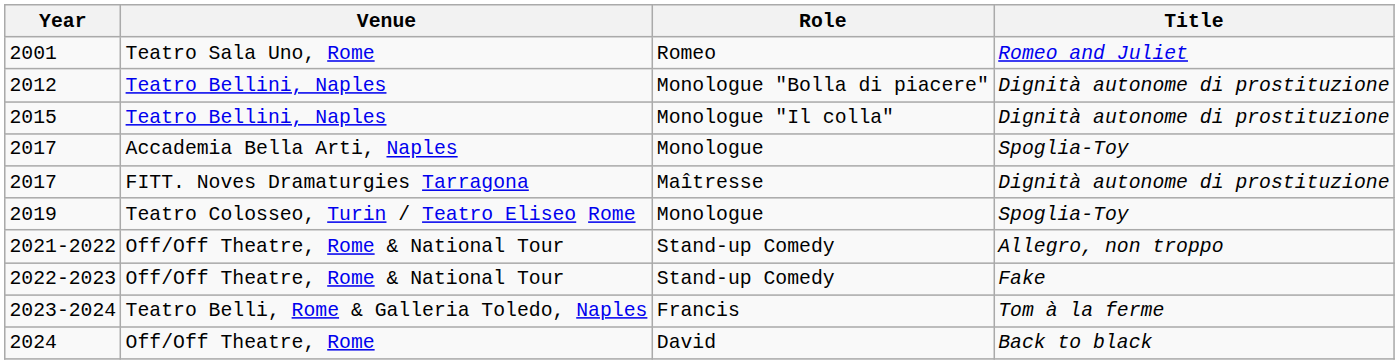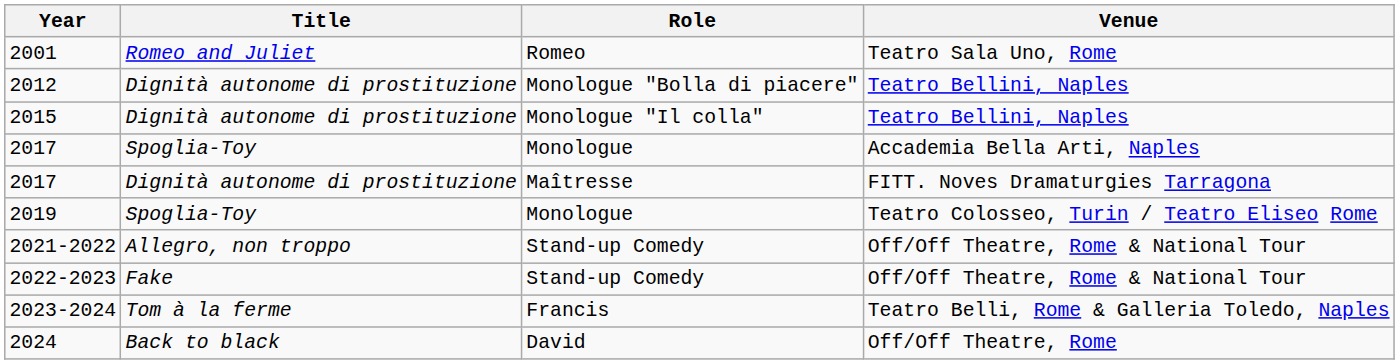 <table class="wikitable">
 <tr>
 <th>Year</th>
+<th>Title</th>
+<th>Role</th>
 <th>Venue</th>
-<th>Role</th>
-<th>Title</th>
 </tr>
 <tr>
 <td>2001</td>
+<td><em><a href='#'>Romeo and Juliet</a></em></td>
+<td>Romeo</td>
 <td>Teatro Sala Uno, <a href='#'>Rome</a></td>
-<td>Romeo</td>
-<td><em><a href='#'>Romeo and Juliet</a></em></td>
 </tr>
 <tr>
 <td>2012</td>
+<td><em>Dignità autonome di prostituzione</em></td>
+<td>Monologue "Bolla di piacere"</td>
 <td><a href='#'>Teatro Bellini, Naples</a></td>
-<td>Monologue "Bolla di piacere"</td>
-<td><em>Dignità autonome di prostituzione</em></td>
 </tr>
 <tr>
 <td>2015</td>
+<td><em>Dignità autonome di prostituzione</em></td>
+<td>Monologue "Il colla"</td>
 <td><a href='#'>Teatro Bellini, Naples</a></td>
-<td>Monologue "Il colla"</td>
-<td><em>Dignità autonome di prostituzione</em></td>
 </tr>
 <tr>
 <td>2017</td>
+<td><em>Spoglia-Toy</em></td>
+<td>Monologue</td>
 <td>Accademia Bella Arti, <a href='#'>Naples</a></td>
-<td>Monologue</td>
-<td><em>Spoglia-Toy</em></td>
 </tr>
 <tr>
 <td>2017</td>
+<td><em>Dignità autonome di prostituzione</em></td>
+<td>Maîtresse</td>
 <td>FITT. Noves Dramaturgies <a href='#'>Tarragona</a></td>
-<td>Maîtresse</td>
-<td><em>Dignità autonome di prostituzione</em></td>
 </tr>
 <tr>
 <td>2019</td>
+<td><em>Spoglia-Toy</em></td>
+<td>Monologue</td>
 <td>Teatro Colosseo, <a href='#'>Turin</a> / <a href='#'>Teatro Eliseo</a> <a href='#'>Rome</a></td>
-<td>Monologue</td>
-<td><em>Spoglia-Toy</em></td>
 </tr>
 <tr>
 <td>2021-2022</td>
+<td><em>Allegro, non troppo</em></td>
+<td>Stand-up Comedy</td>
 <td>Off/Off Theatre, <a href='#'>Rome</a> & National Tour</td>
-<td>Stand-up Comedy</td>
-<td><em>Allegro, non troppo</em></td>
 </tr>
 <tr>
 <td>2022-2023</td>
+<td><em>Fake</em></td>
+<td>Stand-up Comedy</td>
 <td>Off/Off Theatre, <a href='#'>Rome</a> & National Tour</td>
-<td>Stand-up Comedy</td>
-<td><em>Fake</em></td>
 </tr>
 <tr>
 <td>2023-2024</td>
+<td><em>Tom à la ferme</em></td>
+<td>Francis</td>
 <td>Teatro Belli, <a href='#'>Rome</a> & Galleria Toledo, <a href='#'>Naples</a></td>
-<td>Francis</td>
-<td><em>Tom à la ferme</em></td>
 </tr>
 <tr>
 <td>2024</td>
+<td><em>Back to black</em></td>
+<td>David</td>
 <td>Off/Off Theatre, <a href='#'>Rome</a></td>
-<td>David</td>
-<td><em>Back to black</em></td>
 </tr>
 </table>
